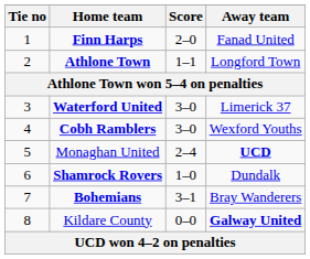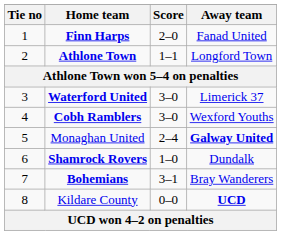 <table class="wikitable" style="text-align: center">
 <tr>
 </tr>
 <tr>
 <th>Tie no</th>
 <th>Home team</th>
 <th>Score</th>
 <th>Away team</th>
 </tr>
 <tr>
 <td>1</td>
 <td><strong><a href='#'>Finn Harps</a></strong></td>
 <td>2–0</td>
 <td><a href='#'>Fanad United</a></td>
 </tr>
 <tr>
 <td>2</td>
 <td><strong><a href='#'>Athlone Town</a></strong></td>
 <td>1–1</td>
 <td><a href='#'>Longford Town</a></td>
 </tr>
 <tr>
 <th colspan=4>Athlone Town won 5–4 on penalties</th>
 </tr>
 <tr>
 <td>3</td>
 <td><strong><a href='#'>Waterford United</a></strong></td>
 <td>3–0</td>
 <td><a href='#'>Limerick 37</a></td>
 </tr>
 <tr>
 <td>4</td>
 <td><strong><a href='#'>Cobh Ramblers</a></strong></td>
 <td>3–0</td>
 <td><a href='#'>Wexford Youths</a></td>
 </tr>
 <tr>
 <td>5</td>
 <td><a href='#'>Monaghan United</a></td>
 <td>2–4</td>
-<td><strong><a href='#'>UCD</a></strong></td>
+<td><strong><a href='#'>Galway United</a></strong></td>
 </tr>
 <tr>
 <td>6</td>
 <td><strong><a href='#'>Shamrock Rovers</a></strong></td>
 <td>1–0</td>
 <td><a href='#'>Dundalk</a></td>
 </tr>
 <tr>
 <td>7</td>
 <td><strong><a href='#'>Bohemians</a></strong></td>
 <td>3–1</td>
 <td><a href='#'>Bray Wanderers</a></td>
 </tr>
 <tr>
 <td>8</td>
 <td><a href='#'>Kildare County</a></td>
 <td>0–0</td>
-<td><strong><a href='#'>Galway United</a></strong></td>
+<td><strong><a href='#'>UCD</a></strong></td>
 </tr>
 <tr>
 <th colspan=4>UCD won 4–2 on penalties</th>
 </tr>
 </table>
